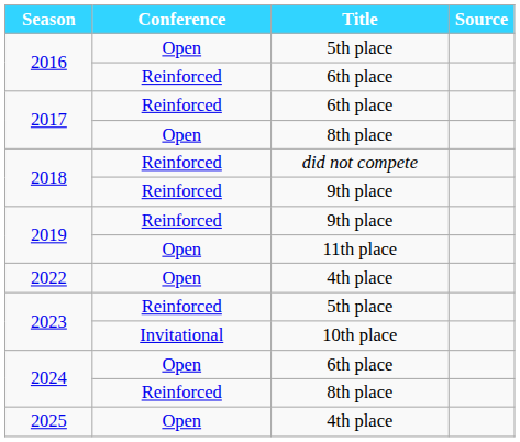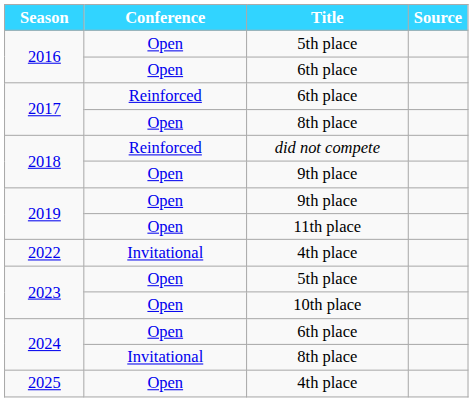 <table class="wikitable">
 <tr>
 <th width=70px style="background: #31D4FF; color: #FFFFFF; text-align: center">Season</th>
 <th width=150px style="background: #31D4FF; color: #FFFFFF">Conference</th>
 <th width=150px style="background: #31D4FF; color: #FFFFFF">Title</th>
 <th width=50px style="background: #31D4FF; color: #FFFFFF; text-align: center">Source</th>
 </tr>
 <tr align=center>
 <td rowspan=2><a href='#'>2016</a></td>
 <td><a href='#'>Open</a></td>
 <td>5th place</td>
 <td></td>
 </tr>
 <tr align=center>
-<td><a href='#'>Reinforced</a></td>
+<td><a href='#'>Open</a></td>
 <td>6th place</td>
 <td></td>
 </tr>
 <tr align=center>
 <td rowspan=2><a href='#'>2017</a></td>
 <td><a href='#'>Reinforced</a></td>
 <td>6th place</td>
 <td></td>
 </tr>
 <tr align=center>
 <td><a href='#'>Open</a></td>
 <td>8th place</td>
 <td></td>
 </tr>
 <tr align=center>
 <td rowspan=2><a href='#'>2018</a></td>
 <td><a href='#'>Reinforced</a> </td>
 <td><em>did not compete</em></td>
 <td></td>
 </tr>
 <tr align=center>
-<td><a href='#'>Reinforced</a></td>
+<td><a href='#'>Open</a></td>
 <td>9th place</td>
 <td></td>
 </tr>
 <tr align=center>
 <td rowspan=2><a href='#'>2019</a></td>
-<td><a href='#'>Reinforced</a></td>
+<td><a href='#'>Open</a></td>
 <td>9th place</td>
 <td></td>
 </tr>
 <tr align=center>
 <td><a href='#'>Open</a></td>
 <td>11th place</td>
 <td></td>
 </tr>
 <tr align=center>
 <td rowspan=1><a href='#'>2022</a></td>
-<td><a href='#'>Open</a></td>
+<td><a href='#'>Invitational</a></td>
 <td>4th place</td>
 <td></td>
 </tr>
 <tr align=center>
 <td rowspan=2><a href='#'>2023</a></td>
-<td><a href='#'>Reinforced</a></td>
+<td><a href='#'>Open</a></td>
 <td>5th place</td>
 <td></td>
 </tr>
 <tr align=center>
-<td><a href='#'>Invitational</a></td>
+<td><a href='#'>Open</a></td>
 <td>10th place</td>
 <td></td>
 </tr>
 <tr align=center>
 <td rowspan=2><a href='#'>2024</a></td>
 <td><a href='#'>Open</a></td>
 <td>6th place</td>
 <td></td>
 </tr>
 <tr align=center>
-<td><a href='#'>Reinforced</a> </td>
+<td><a href='#'>Invitational</a></td>
 <td>8th place</td>
 <td></td>
 </tr>
 <tr align=center>
 <td rowspan=2><a href='#'>2025</a></td>
 <td><a href='#'>Open</a></td>
 <td>4th place</td>
 <td></td>
 </tr>
 </table>
